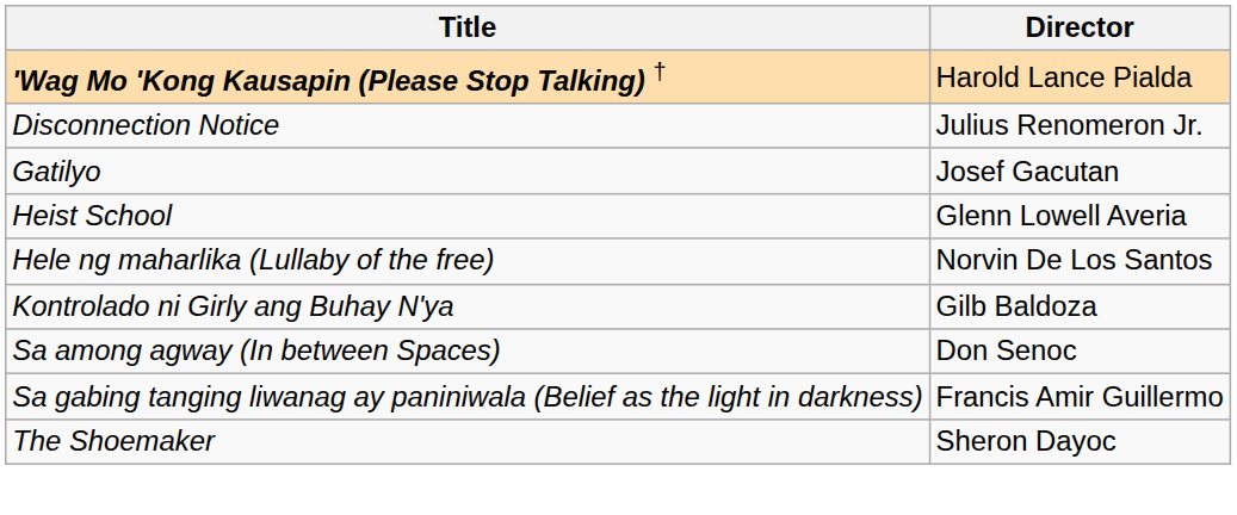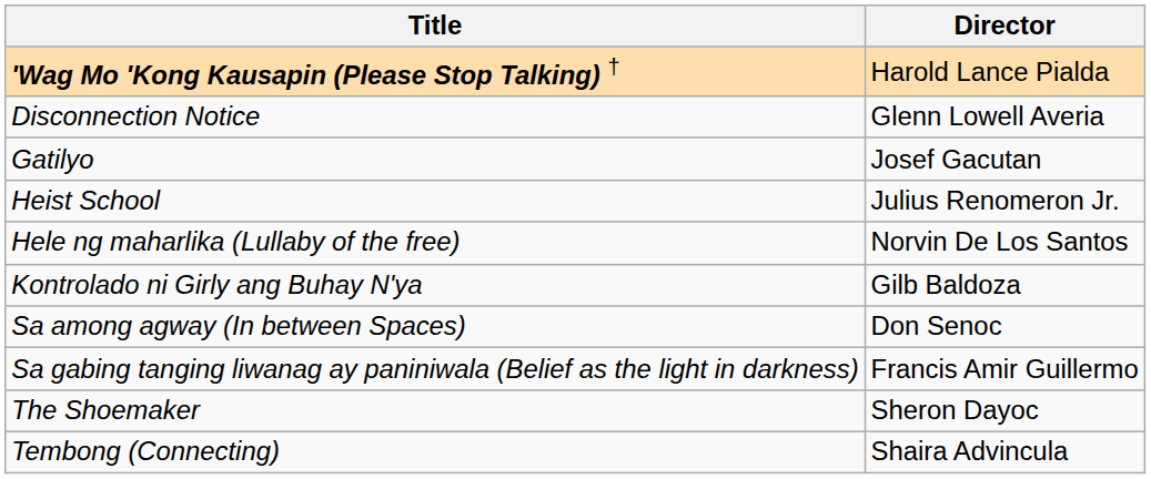 <table class="wikitable">
 <tr>
 <th>Title</th>
 <th>Director</th>
 </tr>
 <tr style="background:#FFDEAD;">
 <td><strong><em>'Wag Mo 'Kong Kausapin (Please Stop Talking)</em></strong> <sup>†</sup></td>
 <td>Harold Lance Pialda</td>
 </tr>
 <tr>
 <td><em>Disconnection Notice</em></td>
-<td>Julius Renomeron Jr.</td>
+<td>Glenn Lowell Averia</td>
 </tr>
 <tr>
 <td><em>Gatilyo</em></td>
 <td>Josef Gacutan</td>
 </tr>
 <tr>
 <td><em>Heist School</em></td>
-<td>Glenn Lowell Averia</td>
+<td>Julius Renomeron Jr.</td>
 </tr>
 <tr>
 <td><em>Hele ng maharlika (Lullaby of the free)</em></td>
 <td>Norvin De Los Santos</td>
 </tr>
 <tr>
 <td><em>Kontrolado ni Girly ang Buhay N'ya</em></td>
 <td>Gilb Baldoza</td>
 </tr>
 <tr>
 <td><em>Sa among agway (In between Spaces)</em></td>
 <td>Don Senoc</td>
 </tr>
 <tr>
 <td><em>Sa gabing tanging liwanag ay paniniwala (Belief as the light in darkness)</em></td>
 <td>Francis Amir Guillermo</td>
 </tr>
 <tr>
 <td><em>The Shoemaker</em></td>
 <td>Sheron Dayoc</td>
 </tr>
+<tr>
+<td><em>Tembong (Connecting)</em></td>
+<td>Shaira Advincula</td>
+</tr>
 </table>
